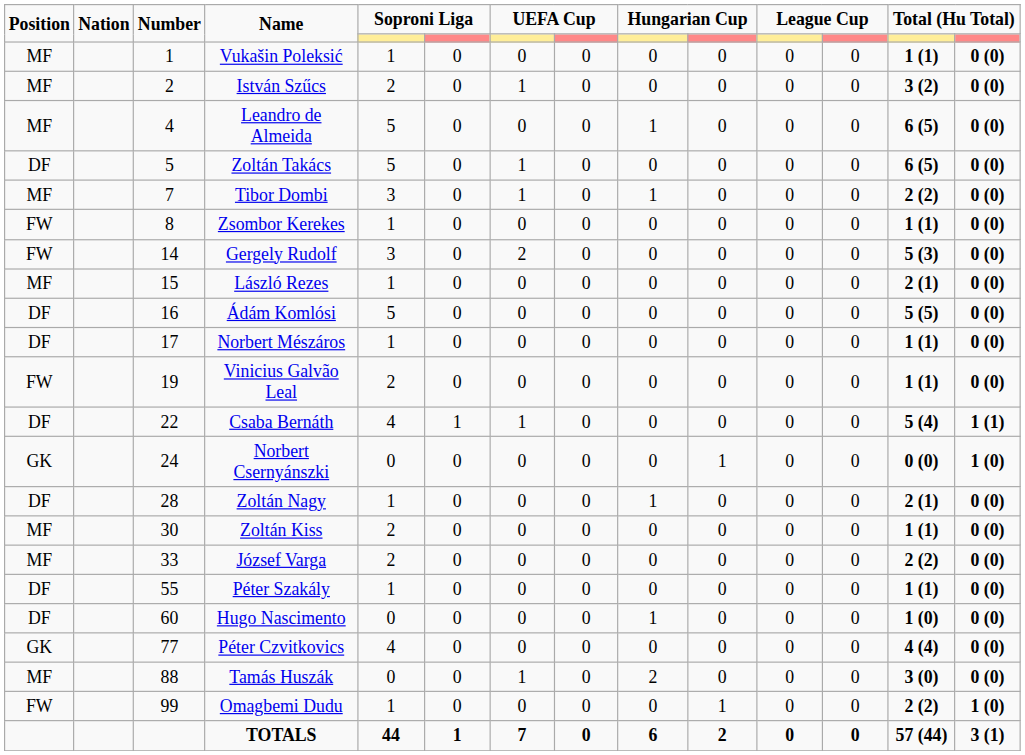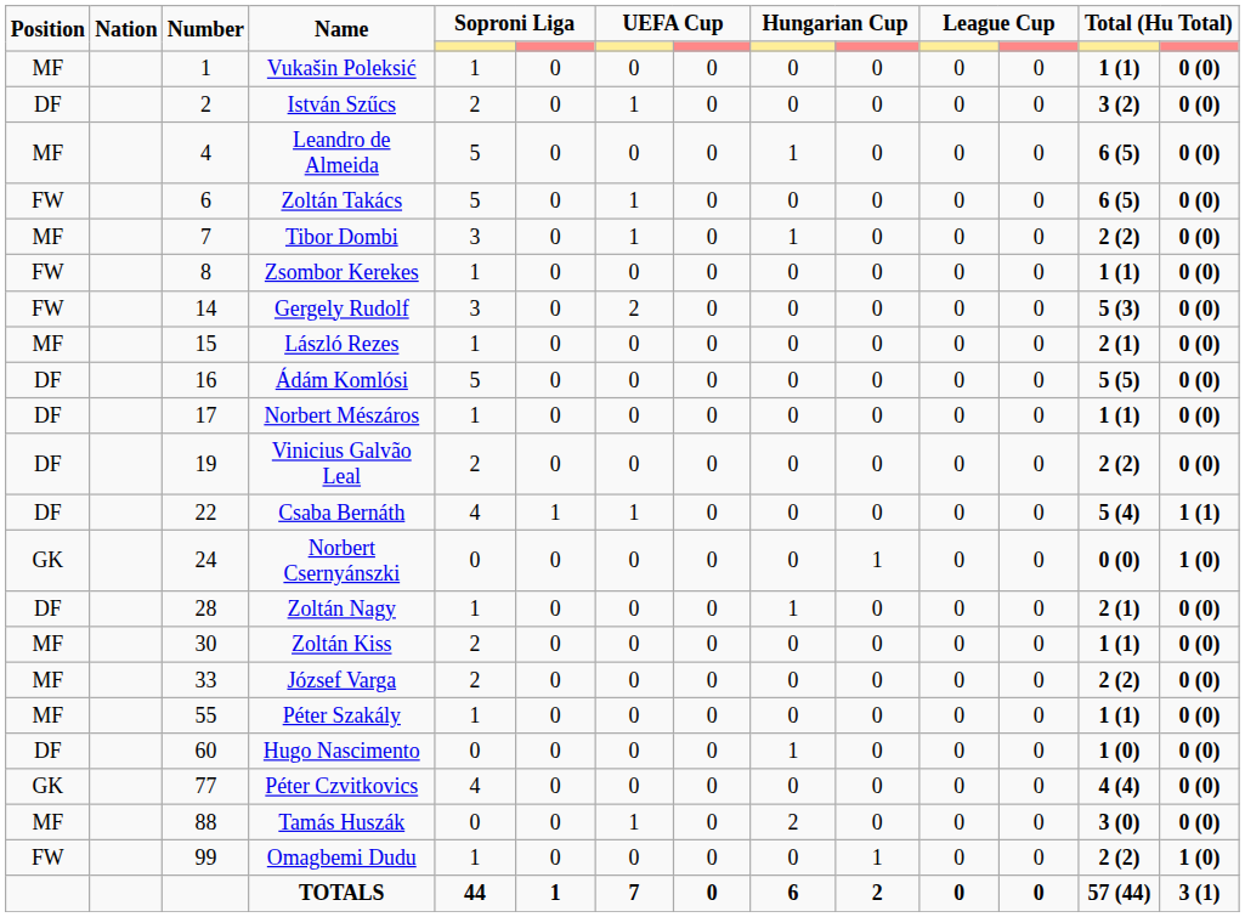 <table class="wikitable" style="font-size: 95%; text-align: center;">
 <tr>
 <td rowspan="2" width="5%" align="center"><strong>Position</strong></td>
 <td rowspan="2" width="5%" align="center"><strong>Nation</strong></td>
 <td rowspan="2" width="5%" align="center"><strong>Number</strong></td>
 <td rowspan="2" width="15%" align="center"><strong>Name</strong></td>
 <td colspan="2" align="center"><strong>Soproni Liga</strong></td>
 <td colspan="2" align="center"><strong>UEFA Cup</strong></td>
 <td colspan="2" align="center"><strong>Hungarian Cup</strong></td>
 <td colspan="2" align="center"><strong>League Cup</strong></td>
 <td colspan="2" align="center"><strong>Total (Hu Total)</strong></td>
 </tr>
 <tr>
 <th width=60 style="background: #FFEE99"></th>
 <th width=60 style="background: #FF8888"></th>
 <th width=60 style="background: #FFEE99"></th>
 <th width=60 style="background: #FF8888"></th>
 <th width=60 style="background: #FFEE99"></th>
 <th width=60 style="background: #FF8888"></th>
 <th width=60 style="background: #FFEE99"></th>
 <th width=60 style="background: #FF8888"></th>
 <th width=60 style="background: #FFEE99"></th>
 <th width=60 style="background: #FF8888"></th>
 </tr>
 <tr>
 <td>MF</td>
 <td></td>
 <td>1</td>
 <td><a href='#'>Vukašin Poleksić</a></td>
 <td>1</td>
 <td>0</td>
 <td>0</td>
 <td>0</td>
 <td>0</td>
 <td>0</td>
 <td>0</td>
 <td>0</td>
 <td><strong>1 (1)</strong></td>
 <td><strong>0 (0)</strong></td>
 </tr>
 <tr>
-<td>MF</td>
+<td>DF</td>
 <td></td>
 <td>2</td>
 <td><a href='#'>István Szűcs</a></td>
 <td>2</td>
 <td>0</td>
 <td>1</td>
 <td>0</td>
 <td>0</td>
 <td>0</td>
 <td>0</td>
 <td>0</td>
 <td><strong>3 (2)</strong></td>
 <td><strong>0 (0)</strong></td>
 </tr>
 <tr>
 <td>MF</td>
 <td></td>
 <td>4</td>
 <td><a href='#'>Leandro de Almeida</a></td>
 <td>5</td>
 <td>0</td>
 <td>0</td>
 <td>0</td>
 <td>1</td>
 <td>0</td>
 <td>0</td>
 <td>0</td>
 <td><strong>6 (5)</strong></td>
 <td><strong>0 (0)</strong></td>
 </tr>
 <tr>
-<td>DF</td>
+<td>FW</td>
 <td></td>
-<td>5</td>
+<td>6</td>
 <td><a href='#'>Zoltán Takács</a></td>
 <td>5</td>
 <td>0</td>
 <td>1</td>
 <td>0</td>
 <td>0</td>
 <td>0</td>
 <td>0</td>
 <td>0</td>
 <td><strong>6 (5)</strong></td>
 <td><strong>0 (0)</strong></td>
 </tr>
 <tr>
 <td>MF</td>
 <td></td>
 <td>7</td>
 <td><a href='#'>Tibor Dombi</a></td>
 <td>3</td>
 <td>0</td>
 <td>1</td>
 <td>0</td>
 <td>1</td>
 <td>0</td>
 <td>0</td>
 <td>0</td>
 <td><strong>2 (2)</strong></td>
 <td><strong>0 (0)</strong></td>
 </tr>
 <tr>
 <td>FW</td>
 <td></td>
 <td>8</td>
 <td><a href='#'>Zsombor Kerekes</a></td>
 <td>1</td>
 <td>0</td>
 <td>0</td>
 <td>0</td>
 <td>0</td>
 <td>0</td>
 <td>0</td>
 <td>0</td>
 <td><strong>1 (1)</strong></td>
 <td><strong>0 (0)</strong></td>
 </tr>
 <tr>
 <td>FW</td>
 <td></td>
 <td>14</td>
 <td><a href='#'>Gergely Rudolf</a></td>
 <td>3</td>
 <td>0</td>
 <td>2</td>
 <td>0</td>
 <td>0</td>
 <td>0</td>
 <td>0</td>
 <td>0</td>
 <td><strong>5 (3)</strong></td>
 <td><strong>0 (0)</strong></td>
 </tr>
 <tr>
 <td>MF</td>
 <td></td>
 <td>15</td>
 <td><a href='#'>László Rezes</a></td>
 <td>1</td>
 <td>0</td>
 <td>0</td>
 <td>0</td>
 <td>0</td>
 <td>0</td>
 <td>0</td>
 <td>0</td>
 <td><strong>2 (1)</strong></td>
 <td><strong>0 (0)</strong></td>
 </tr>
 <tr>
 <td>DF</td>
 <td></td>
 <td>16</td>
 <td><a href='#'>Ádám Komlósi</a></td>
 <td>5</td>
 <td>0</td>
 <td>0</td>
 <td>0</td>
 <td>0</td>
 <td>0</td>
 <td>0</td>
 <td>0</td>
 <td><strong>5 (5)</strong></td>
 <td><strong>0 (0)</strong></td>
 </tr>
 <tr>
 <td>DF</td>
 <td></td>
 <td>17</td>
 <td><a href='#'>Norbert Mészáros</a></td>
 <td>1</td>
 <td>0</td>
 <td>0</td>
 <td>0</td>
 <td>0</td>
 <td>0</td>
 <td>0</td>
 <td>0</td>
 <td><strong>1 (1)</strong></td>
 <td><strong>0 (0)</strong></td>
 </tr>
 <tr>
-<td>FW</td>
+<td>DF</td>
 <td></td>
 <td>19</td>
 <td><a href='#'>Vinicius Galvão Leal</a></td>
 <td>2</td>
 <td>0</td>
 <td>0</td>
 <td>0</td>
 <td>0</td>
 <td>0</td>
 <td>0</td>
 <td>0</td>
-<td><strong>1 (1)</strong></td>
+<td><strong>2 (2)</strong></td>
 <td><strong>0 (0)</strong></td>
 </tr>
 <tr>
 <td>DF</td>
 <td></td>
 <td>22</td>
 <td><a href='#'>Csaba Bernáth</a></td>
 <td>4</td>
 <td>1</td>
 <td>1</td>
 <td>0</td>
 <td>0</td>
 <td>0</td>
 <td>0</td>
 <td>0</td>
 <td><strong>5 (4)</strong></td>
 <td><strong>1 (1)</strong></td>
 </tr>
 <tr>
 <td>GK</td>
 <td></td>
 <td>24</td>
 <td><a href='#'>Norbert Csernyánszki</a></td>
 <td>0</td>
 <td>0</td>
 <td>0</td>
 <td>0</td>
 <td>0</td>
 <td>1</td>
 <td>0</td>
 <td>0</td>
 <td><strong>0 (0)</strong></td>
 <td><strong>1 (0)</strong></td>
 </tr>
 <tr>
 <td>DF</td>
 <td></td>
 <td>28</td>
 <td><a href='#'>Zoltán Nagy</a></td>
 <td>1</td>
 <td>0</td>
 <td>0</td>
 <td>0</td>
 <td>1</td>
 <td>0</td>
 <td>0</td>
 <td>0</td>
 <td><strong>2 (1)</strong></td>
 <td><strong>0 (0)</strong></td>
 </tr>
 <tr>
 <td>MF</td>
 <td></td>
 <td>30</td>
 <td><a href='#'>Zoltán Kiss</a></td>
 <td>2</td>
 <td>0</td>
 <td>0</td>
 <td>0</td>
 <td>0</td>
 <td>0</td>
 <td>0</td>
 <td>0</td>
 <td><strong>1 (1)</strong></td>
 <td><strong>0 (0)</strong></td>
 </tr>
 <tr>
 <td>MF</td>
 <td></td>
 <td>33</td>
 <td><a href='#'>József Varga</a></td>
 <td>2</td>
 <td>0</td>
 <td>0</td>
 <td>0</td>
 <td>0</td>
 <td>0</td>
 <td>0</td>
 <td>0</td>
 <td><strong>2 (2)</strong></td>
 <td><strong>0 (0)</strong></td>
 </tr>
 <tr>
-<td>DF</td>
+<td>MF</td>
 <td></td>
 <td>55</td>
 <td><a href='#'>Péter Szakály</a></td>
 <td>1</td>
 <td>0</td>
 <td>0</td>
 <td>0</td>
 <td>0</td>
 <td>0</td>
 <td>0</td>
 <td>0</td>
 <td><strong>1 (1)</strong></td>
 <td><strong>0 (0)</strong></td>
 </tr>
 <tr>
 <td>DF</td>
 <td></td>
 <td>60</td>
 <td><a href='#'>Hugo Nascimento</a></td>
 <td>0</td>
 <td>0</td>
 <td>0</td>
 <td>0</td>
 <td>1</td>
 <td>0</td>
 <td>0</td>
 <td>0</td>
 <td><strong>1 (0)</strong></td>
 <td><strong>0 (0)</strong></td>
 </tr>
 <tr>
 <td>GK</td>
 <td></td>
 <td>77</td>
 <td><a href='#'>Péter Czvitkovics</a></td>
 <td>4</td>
 <td>0</td>
 <td>0</td>
 <td>0</td>
 <td>0</td>
 <td>0</td>
 <td>0</td>
 <td>0</td>
 <td><strong>4 (4)</strong></td>
 <td><strong>0 (0)</strong></td>
 </tr>
 <tr>
 <td>MF</td>
 <td></td>
 <td>88</td>
 <td><a href='#'>Tamás Huszák</a></td>
 <td>0</td>
 <td>0</td>
 <td>1</td>
 <td>0</td>
 <td>2</td>
 <td>0</td>
 <td>0</td>
 <td>0</td>
 <td><strong>3 (0)</strong></td>
 <td><strong>0 (0)</strong></td>
 </tr>
 <tr>
 <td>FW</td>
 <td></td>
 <td>99</td>
 <td><a href='#'>Omagbemi Dudu</a></td>
 <td>1</td>
 <td>0</td>
 <td>0</td>
 <td>0</td>
 <td>0</td>
 <td>1</td>
 <td>0</td>
 <td>0</td>
 <td><strong>2 (2)</strong></td>
 <td><strong>1 (0)</strong></td>
 </tr>
 <tr>
 <td></td>
 <td></td>
 <td></td>
 <td><strong>TOTALS</strong></td>
 <td><strong>44</strong></td>
 <td><strong>1</strong></td>
 <td><strong>7</strong></td>
 <td><strong>0</strong></td>
 <td><strong>6</strong></td>
 <td><strong>2</strong></td>
 <td><strong>0</strong></td>
 <td><strong>0</strong></td>
 <td><strong>57 (44)</strong></td>
 <td><strong>3 (1)</strong></td>
 </tr>
 <tr>
 </tr>
 </table>
